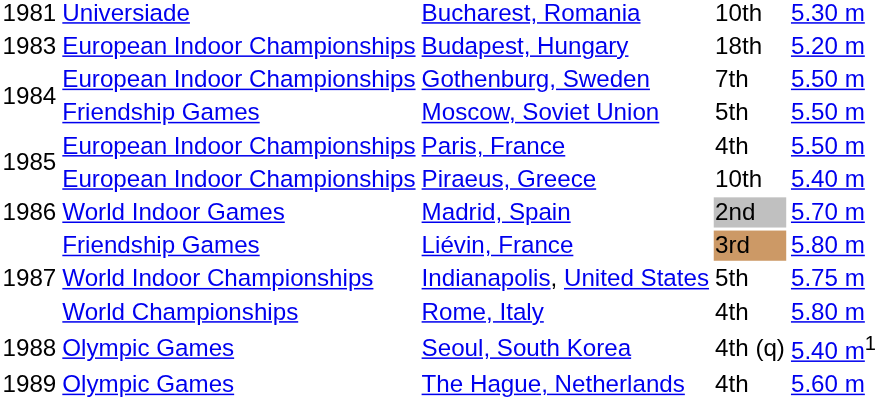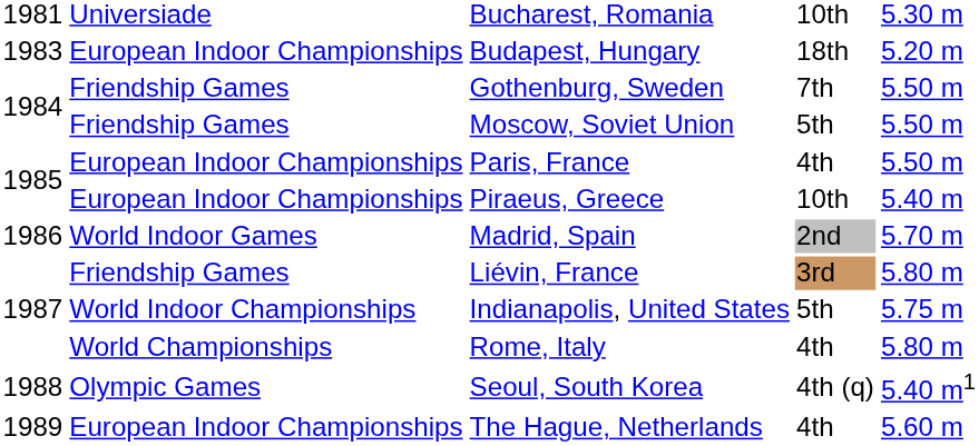 <table>
 <tr>
 <td>1981</td>
 <td><a href='#'>Universiade</a></td>
 <td><a href='#'>Bucharest, Romania</a></td>
 <td>10th</td>
 <td><a href='#'>5.30 m</a></td>
 </tr>
 <tr>
 <td>1983</td>
 <td><a href='#'>European Indoor Championships</a></td>
 <td><a href='#'>Budapest, Hungary</a></td>
 <td>18th</td>
 <td><a href='#'>5.20 m</a></td>
 </tr>
 <tr>
 <td rowspan=2>1984</td>
-<td><a href='#'>European Indoor Championships</a></td>
+<td><a href='#'>Friendship Games</a></td>
 <td><a href='#'>Gothenburg, Sweden</a></td>
 <td>7th</td>
 <td><a href='#'>5.50 m</a></td>
 </tr>
 <tr>
 <td><a href='#'>Friendship Games</a></td>
 <td><a href='#'>Moscow, Soviet Union</a></td>
 <td>5th</td>
 <td><a href='#'>5.50 m</a></td>
 </tr>
 <tr>
 <td rowspan=2>1985</td>
 <td><a href='#'>European Indoor Championships</a></td>
 <td><a href='#'>Paris, France</a></td>
 <td>4th</td>
 <td><a href='#'>5.50 m</a></td>
 </tr>
 <tr>
 <td><a href='#'>European Indoor Championships</a></td>
 <td><a href='#'>Piraeus, Greece</a></td>
 <td>10th</td>
 <td><a href='#'>5.40 m</a></td>
 </tr>
 <tr>
 <td>1986</td>
 <td><a href='#'>World Indoor Games</a></td>
 <td><a href='#'>Madrid, Spain</a></td>
 <td style="background:silver;">2nd</td>
 <td><a href='#'>5.70 m</a></td>
 </tr>
 <tr>
 <td rowspan=3>1987</td>
 <td><a href='#'>Friendship Games</a></td>
 <td><a href='#'>Liévin, France</a></td>
 <td style="background:#c96;">3rd</td>
 <td><a href='#'>5.80 m</a></td>
 </tr>
 <tr>
 <td><a href='#'>World Indoor Championships</a></td>
 <td><a href='#'>Indianapolis</a>, <a href='#'>United States</a></td>
 <td>5th</td>
 <td><a href='#'>5.75 m</a></td>
 </tr>
 <tr>
 <td><a href='#'>World Championships</a></td>
 <td><a href='#'>Rome, Italy</a></td>
 <td>4th</td>
 <td><a href='#'>5.80 m</a></td>
 </tr>
 <tr>
 <td>1988</td>
 <td><a href='#'>Olympic Games</a></td>
 <td><a href='#'>Seoul, South Korea</a></td>
 <td>4th (q)</td>
 <td><a href='#'>5.40 m</a><sup>1</sup></td>
 </tr>
 <tr>
 <td>1989</td>
-<td><a href='#'>Olympic Games</a></td>
+<td><a href='#'>European Indoor Championships</a></td>
 <td><a href='#'>The Hague, Netherlands</a></td>
 <td>4th</td>
 <td><a href='#'>5.60 m</a></td>
 </tr>
 </table>
